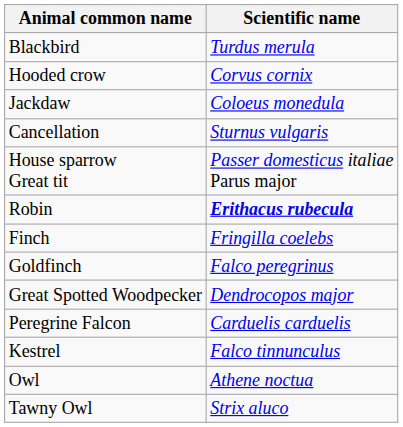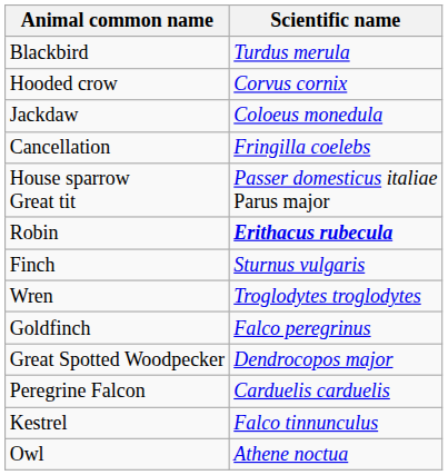 <table class="wikitable">
 <tr>
 <th>Animal common name</th>
 <th>Scientific name</th>
 </tr>
 <tr>
 <td>Blackbird</td>
 <td><em><a href='#'>Turdus merula</a></em></td>
 </tr>
 <tr>
 <td>Hooded crow</td>
 <td><em><a href='#'>Corvus cornix</a></em></td>
 </tr>
 <tr>
 <td>Jackdaw</td>
 <td><em><a href='#'>Coloeus monedula</a></em></td>
 </tr>
 <tr>
 <td>Cancellation</td>
-<td><em><a href='#'>Sturnus vulgaris</a></em></td>
+<td><em><a href='#'>Fringilla coelebs</a></em></td>
 </tr>
 <tr>
 <td>House sparrow<br>Great tit</td>
 <td><em><a href='#'>Passer domesticus</a> italiae</em><br>Parus major</td>
 </tr>
 <tr>
 <td>Robin</td>
 <td><strong><em><a href='#'>Erithacus rubecula</a></em></strong></td>
 </tr>
 <tr>
 <td>Finch</td>
-<td><em><a href='#'>Fringilla coelebs</a></em></td>
+<td><em><a href='#'>Sturnus vulgaris</a></em></td>
+</tr>
+<tr>
+<td>Wren</td>
+<td><em><a href='#'>Troglodytes troglodytes</a></em></td>
 </tr>
 <tr>
 <td>Goldfinch</td>
 <td><em><a href='#'>Falco peregrinus</a></em></td>
 </tr>
 <tr>
 <td>Great Spotted Woodpecker</td>
 <td><em><a href='#'>Dendrocopos major</a></em></td>
 </tr>
 <tr>
 <td>Peregrine Falcon</td>
 <td><em><a href='#'>Carduelis carduelis</a></em></td>
 </tr>
 <tr>
 <td>Kestrel</td>
 <td><em><a href='#'>Falco tinnunculus</a></em></td>
 </tr>
 <tr>
 <td>Owl</td>
 <td><em><a href='#'>Athene noctua</a></em></td>
 </tr>
-<tr>
-<td>Tawny Owl</td>
-<td><em><a href='#'>Strix aluco</a></em></td>
-</tr>
 </table>
